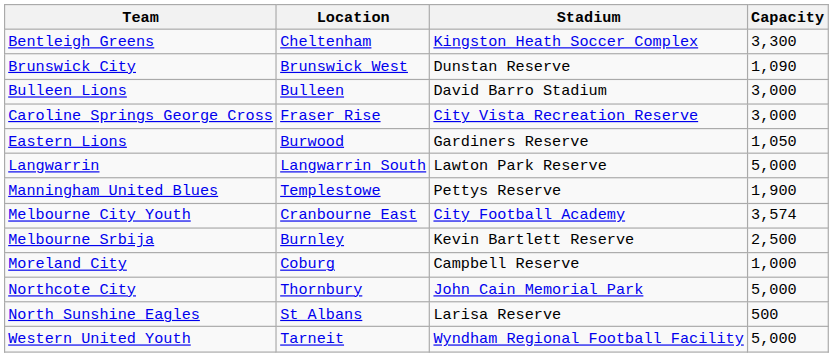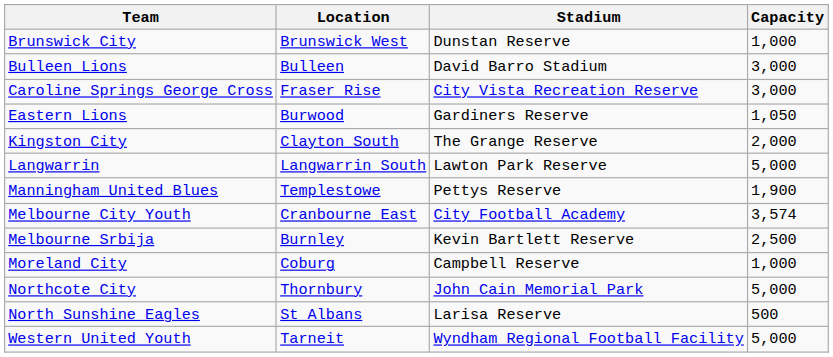 <table class="wikitable sortable">
 <tr>
 <th>Team</th>
 <th>Location</th>
 <th>Stadium</th>
 <th>Capacity</th>
 </tr>
 <tr>
-<td><a href='#'>Bentleigh Greens</a></td>
-<td><a href='#'>Cheltenham</a></td>
-<td><a href='#'>Kingston Heath Soccer Complex</a></td>
-<td>3,300</td>
-</tr>
-<tr>
 <td><a href='#'>Brunswick City</a></td>
 <td><a href='#'>Brunswick West</a></td>
 <td>Dunstan Reserve</td>
-<td>1,090</td>
+<td>1,000</td>
 </tr>
 <tr>
 <td><a href='#'>Bulleen Lions</a></td>
 <td><a href='#'>Bulleen</a></td>
 <td>David Barro Stadium</td>
 <td>3,000</td>
 </tr>
 <tr>
 <td><a href='#'>Caroline Springs George Cross</a></td>
 <td><a href='#'>Fraser Rise</a></td>
 <td><a href='#'>City Vista Recreation Reserve</a></td>
 <td>3,000</td>
 </tr>
 <tr>
 <td><a href='#'>Eastern Lions</a></td>
 <td><a href='#'>Burwood</a></td>
 <td>Gardiners Reserve</td>
 <td>1,050</td>
+</tr>
+<tr>
+<td><a href='#'>Kingston City</a></td>
+<td><a href='#'>Clayton South</a></td>
+<td>The Grange Reserve</td>
+<td>2,000</td>
 </tr>
 <tr>
 <td><a href='#'>Langwarrin</a></td>
 <td><a href='#'>Langwarrin South</a></td>
 <td>Lawton Park Reserve</td>
 <td>5,000</td>
 </tr>
 <tr>
 <td><a href='#'>Manningham United Blues</a></td>
 <td><a href='#'>Templestowe</a></td>
 <td>Pettys Reserve</td>
 <td>1,900</td>
 </tr>
 <tr>
 <td><a href='#'>Melbourne City Youth</a></td>
 <td><a href='#'>Cranbourne East</a></td>
 <td><a href='#'>City Football Academy</a></td>
 <td>3,574</td>
 </tr>
 <tr>
 <td><a href='#'>Melbourne Srbija</a></td>
 <td><a href='#'>Burnley</a></td>
 <td>Kevin Bartlett Reserve</td>
 <td>2,500</td>
 </tr>
 <tr>
 <td><a href='#'>Moreland City</a></td>
 <td><a href='#'>Coburg</a></td>
 <td>Campbell Reserve</td>
 <td>1,000</td>
 </tr>
 <tr>
 <td><a href='#'>Northcote City</a></td>
 <td><a href='#'>Thornbury</a></td>
 <td><a href='#'>John Cain Memorial Park</a></td>
 <td>5,000</td>
 </tr>
 <tr>
 <td><a href='#'>North Sunshine Eagles</a></td>
 <td><a href='#'>St Albans</a></td>
 <td>Larisa Reserve</td>
 <td>500</td>
 </tr>
 <tr>
 <td><a href='#'>Western United Youth</a></td>
 <td><a href='#'>Tarneit</a></td>
 <td><a href='#'>Wyndham Regional Football Facility</a></td>
 <td>5,000</td>
 </tr>
 </table>
